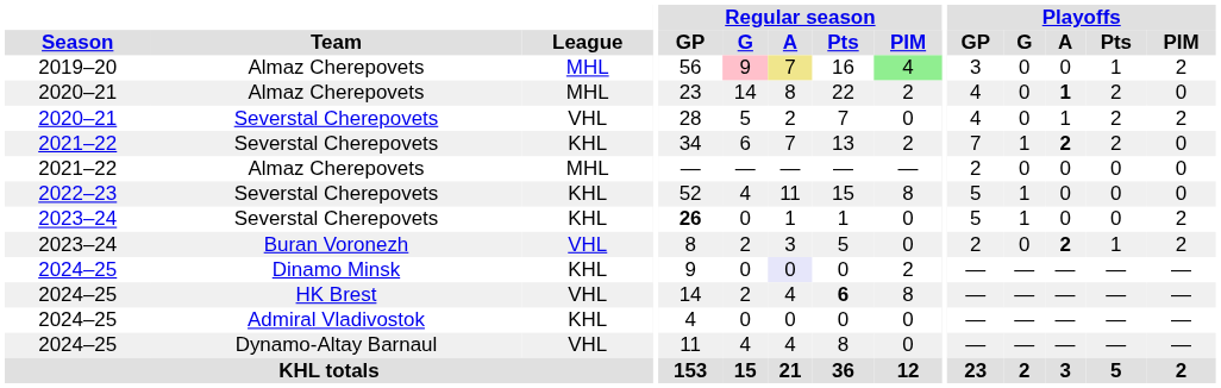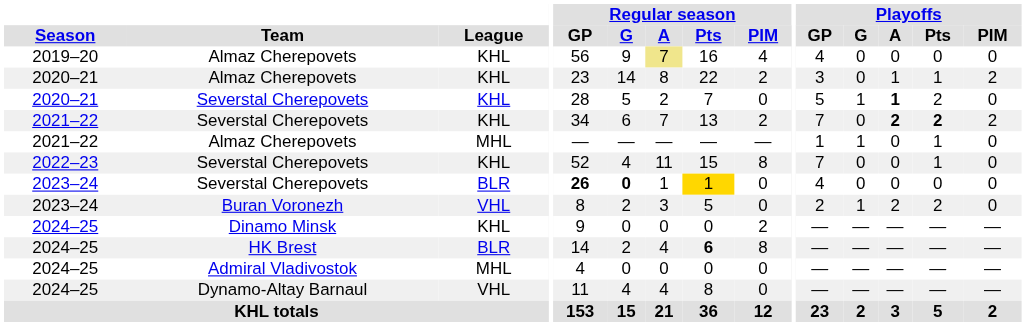 <table border="0" cellpadding="1" cellspacing="0" style="text-align:center; width:60em">
 <tr bgcolor="#e0e0e0">
 <th colspan="3" bgcolor="#ffffff"></th>
 <th rowspan="99" bgcolor="#ffffff"></th>
 <th colspan="5"><a href='#'>Regular season</a></th>
 <th rowspan="99" bgcolor="#ffffff"></th>
 <th colspan="5"><a href='#'>Playoffs</a></th>
 </tr>
 <tr bgcolor="#e0e0e0">
 <th><a href='#'>Season</a></th>
 <th>Team</th>
 <th>League</th>
 <th>GP</th>
 <th><a href='#'>G</a></th>
 <th><a href='#'>A</a></th>
 <th><a href='#'>Pts</a></th>
 <th><a href='#'>PIM</a></th>
 <th>GP</th>
 <th>G</th>
 <th>A</th>
 <th>Pts</th>
 <th>PIM</th>
 </tr>
 <tr>
 <td>2019–20</td>
 <td>Almaz Cherepovets</td>
-<td><a href='#'>MHL</a></td>
+<td>KHL</td>
 <td>56</td>
-<td style="background: pink;">9</td>
+<td>9</td>
 <td style="background: khaki;">7</td>
 <td>16</td>
-<td style="background: lightgreen;">4</td>
-<td>3</td>
+<td>4</td>
+<td>4</td>
 <td>0</td>
 <td>0</td>
-<td>1</td>
-<td>2</td>
+<td>0</td>
+<td>0</td>
 </tr>
 <tr bgcolor="#f0f0f0">
 <td>2020–21</td>
 <td>Almaz Cherepovets</td>
-<td>MHL</td>
+<td>KHL</td>
 <td>23</td>
 <td>14</td>
 <td>8</td>
 <td>22</td>
 <td>2</td>
-<td>4</td>
+<td>3</td>
 <td>0</td>
-<td><strong>1</strong></td>
+<td>1</td>
+<td>1</td>
 <td>2</td>
-<td>0</td>
 </tr>
 <tr>
 <td><a href='#'>2020–21</a></td>
 <td><a href='#'>Severstal Cherepovets</a></td>
-<td>VHL</td>
+<td><a href='#'>KHL</a></td>
 <td>28</td>
 <td>5</td>
 <td>2</td>
 <td>7</td>
 <td>0</td>
-<td>4</td>
+<td>5</td>
+<td>1</td>
+<td><strong>1</strong></td>
+<td>2</td>
 <td>0</td>
-<td>1</td>
-<td>2</td>
-<td>2</td>
 </tr>
 <tr bgcolor="#f0f0f0">
 <td><a href='#'>2021–22</a></td>
 <td>Severstal Cherepovets</td>
 <td>KHL</td>
 <td>34</td>
 <td>6</td>
 <td>7</td>
 <td>13</td>
 <td>2</td>
 <td>7</td>
-<td>1</td>
+<td>0</td>
+<td><strong>2</strong></td>
 <td><strong>2</strong></td>
 <td>2</td>
-<td>0</td>
 </tr>
 <tr>
 <td>2021–22</td>
 <td>Almaz Cherepovets</td>
 <td>MHL</td>
 <td>—</td>
 <td>—</td>
 <td>—</td>
 <td>—</td>
 <td>—</td>
-<td>2</td>
+<td>1</td>
+<td>1</td>
 <td>0</td>
-<td>0</td>
-<td>0</td>
+<td>1</td>
 <td>0</td>
 </tr>
 <tr bgcolor="#f0f0f0">
 <td><a href='#'>2022–23</a></td>
 <td>Severstal Cherepovets</td>
 <td>KHL</td>
 <td>52</td>
 <td>4</td>
 <td>11</td>
 <td>15</td>
 <td>8</td>
-<td>5</td>
-<td>1</td>
+<td>7</td>
 <td>0</td>
 <td>0</td>
+<td>1</td>
 <td>0</td>
 </tr>
 <tr>
 <td><a href='#'>2023–24</a></td>
 <td>Severstal Cherepovets</td>
-<td>KHL</td>
+<td><a href='#'>BLR</a></td>
 <td><strong>26</strong></td>
+<td><strong>0</strong></td>
+<td>1</td>
+<td style="background: gold;">1</td>
 <td>0</td>
-<td>1</td>
-<td>1</td>
-<td>0</td>
-<td>5</td>
-<td>1</td>
+<td>4</td>
 <td>0</td>
 <td>0</td>
-<td>2</td>
+<td>0</td>
+<td>0</td>
 </tr>
 <tr bgcolor="#f0f0f0">
 <td>2023–24</td>
 <td><a href='#'>Buran Voronezh</a></td>
 <td><a href='#'>VHL</a></td>
 <td>8</td>
 <td>2</td>
 <td>3</td>
 <td>5</td>
 <td>0</td>
 <td>2</td>
-<td>0</td>
-<td><strong>2</strong></td>
 <td>1</td>
 <td>2</td>
+<td>2</td>
+<td>0</td>
 </tr>
 <tr>
 <td><a href='#'>2024–25</a></td>
 <td><a href='#'>Dinamo Minsk</a></td>
 <td>KHL</td>
 <td>9</td>
 <td>0</td>
-<td style="background: lavender;">0</td>
+<td>0</td>
 <td>0</td>
 <td>2</td>
 <td>—</td>
 <td>—</td>
 <td>—</td>
 <td>—</td>
 <td>—</td>
 </tr>
 <tr bgcolor="#f0f0f0">
 <td>2024–25</td>
 <td><a href='#'>HK Brest</a></td>
-<td>VHL</td>
+<td><a href='#'>BLR</a></td>
 <td>14</td>
 <td>2</td>
 <td>4</td>
 <td><strong>6</strong></td>
 <td>8</td>
 <td>—</td>
 <td>—</td>
 <td>—</td>
 <td>—</td>
 <td>—</td>
 </tr>
 <tr>
 <td>2024–25</td>
 <td><a href='#'>Admiral Vladivostok</a></td>
-<td>KHL</td>
+<td>MHL</td>
 <td>4</td>
 <td>0</td>
 <td>0</td>
 <td>0</td>
 <td>0</td>
 <td>—</td>
 <td>—</td>
 <td>—</td>
 <td>—</td>
 <td>—</td>
 </tr>
 <tr bgcolor="#f0f0f0">
 <td>2024–25</td>
 <td>Dynamo-Altay Barnaul</td>
 <td>VHL</td>
 <td>11</td>
 <td>4</td>
 <td>4</td>
 <td>8</td>
 <td>0</td>
 <td>—</td>
 <td>—</td>
 <td>—</td>
 <td>—</td>
 <td>—</td>
 </tr>
 <tr bgcolor="#e0e0e0">
 <th colspan="3">KHL totals</th>
 <th>153</th>
 <th>15</th>
 <th>21</th>
 <th>36</th>
 <th>12</th>
 <th>23</th>
 <th>2</th>
 <th>3</th>
 <th>5</th>
 <th>2</th>
 </tr>
 </table>
